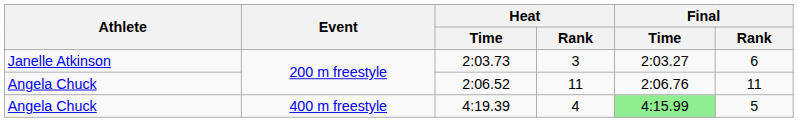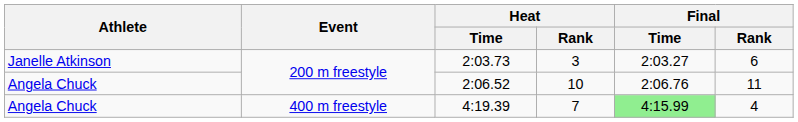 <table class=wikitable style="font-size:95%" width="95%">
 <tr>
 <th rowspan="2">Athlete</th>
 <th rowspan="2">Event</th>
 <th colspan="2">Heat</th>
 <th colspan="2">Final</th>
 </tr>
 <tr>
 <th>Time</th>
 <th>Rank</th>
 <th>Time</th>
 <th>Rank</th>
 </tr>
 <tr>
 <td width=30%><a href='#'>Janelle Atkinson</a></td>
 <td rowspan=2 align=center><a href='#'>200 m freestyle</a></td>
 <td align=center>2:03.73</td>
 <td align=center>3</td>
 <td align=center>2:03.27</td>
 <td align=center>6</td>
 </tr>
 <tr>
 <td width=30%><a href='#'>Angela Chuck</a></td>
 <td align=center>2:06.52</td>
-<td align=center>11</td>
+<td align=center>10</td>
 <td align=center>2:06.76</td>
 <td align=center>11</td>
 </tr>
 <tr>
 <td width=30%><a href='#'>Angela Chuck</a></td>
 <td align=center><a href='#'>400 m freestyle</a></td>
 <td align=center>4:19.39</td>
+<td align=center>7</td>
+<td align=center style="background: lightgreen;">4:15.99</td>
 <td align=center>4</td>
-<td align=center style="background: lightgreen;">4:15.99</td>
-<td align=center>5</td>
 </tr>
 </table>
